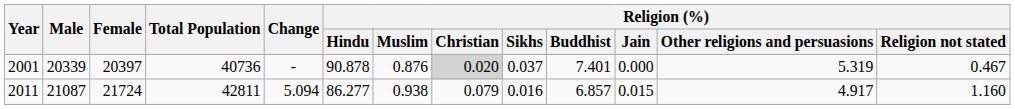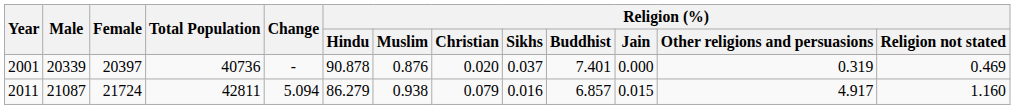 <table class="wikitable">
 <tr>
 <th rowspan="2">Year</th>
 <th rowspan="2">Male</th>
 <th rowspan="2">Female</th>
 <th rowspan="2">Total Population</th>
 <th rowspan="2">Change</th>
 <th colspan="8">Religion (%)</th>
 </tr>
 <tr>
 <th>Hindu</th>
 <th>Muslim</th>
 <th>Christian</th>
 <th>Sikhs</th>
 <th>Buddhist</th>
 <th>Jain</th>
 <th>Other religions and persuasions</th>
 <th>Religion not stated</th>
 </tr>
 <tr>
 <td>2001</td>
 <td style="text-align:right;">20339</td>
 <td style="text-align:right;">20397</td>
 <td style="text-align:right;">40736</td>
 <td style="text-align:center;">-</td>
 <td style="text-align:right;">90.878</td>
 <td style="text-align:right;">0.876</td>
-<td style="background: lightgrey; text-align:right;">0.020</td>
+<td style="text-align:right;">0.020</td>
 <td style="text-align:right;">0.037</td>
 <td style="text-align:right;">7.401</td>
 <td style="text-align:right;">0.000</td>
-<td style="text-align:right;">5.319</td>
-<td style="text-align:right;">0.467</td>
+<td style="text-align:right;">0.319</td>
+<td style="text-align:right;">0.469</td>
 </tr>
 <tr>
 <td>2011</td>
 <td style="text-align:right;">21087</td>
 <td style="text-align:right;">21724</td>
 <td style="text-align:right;">42811</td>
 <td style="text-align:right;">5.094</td>
-<td style="text-align:right;">86.277</td>
+<td style="text-align:right;">86.279</td>
 <td style="text-align:right;">0.938</td>
 <td style="text-align:right;">0.079</td>
 <td style="text-align:right;">0.016</td>
 <td style="text-align:right;">6.857</td>
 <td style="text-align:right;">0.015</td>
 <td style="text-align:right;">4.917</td>
 <td style="text-align:right;">1.160</td>
 </tr>
 </table>
